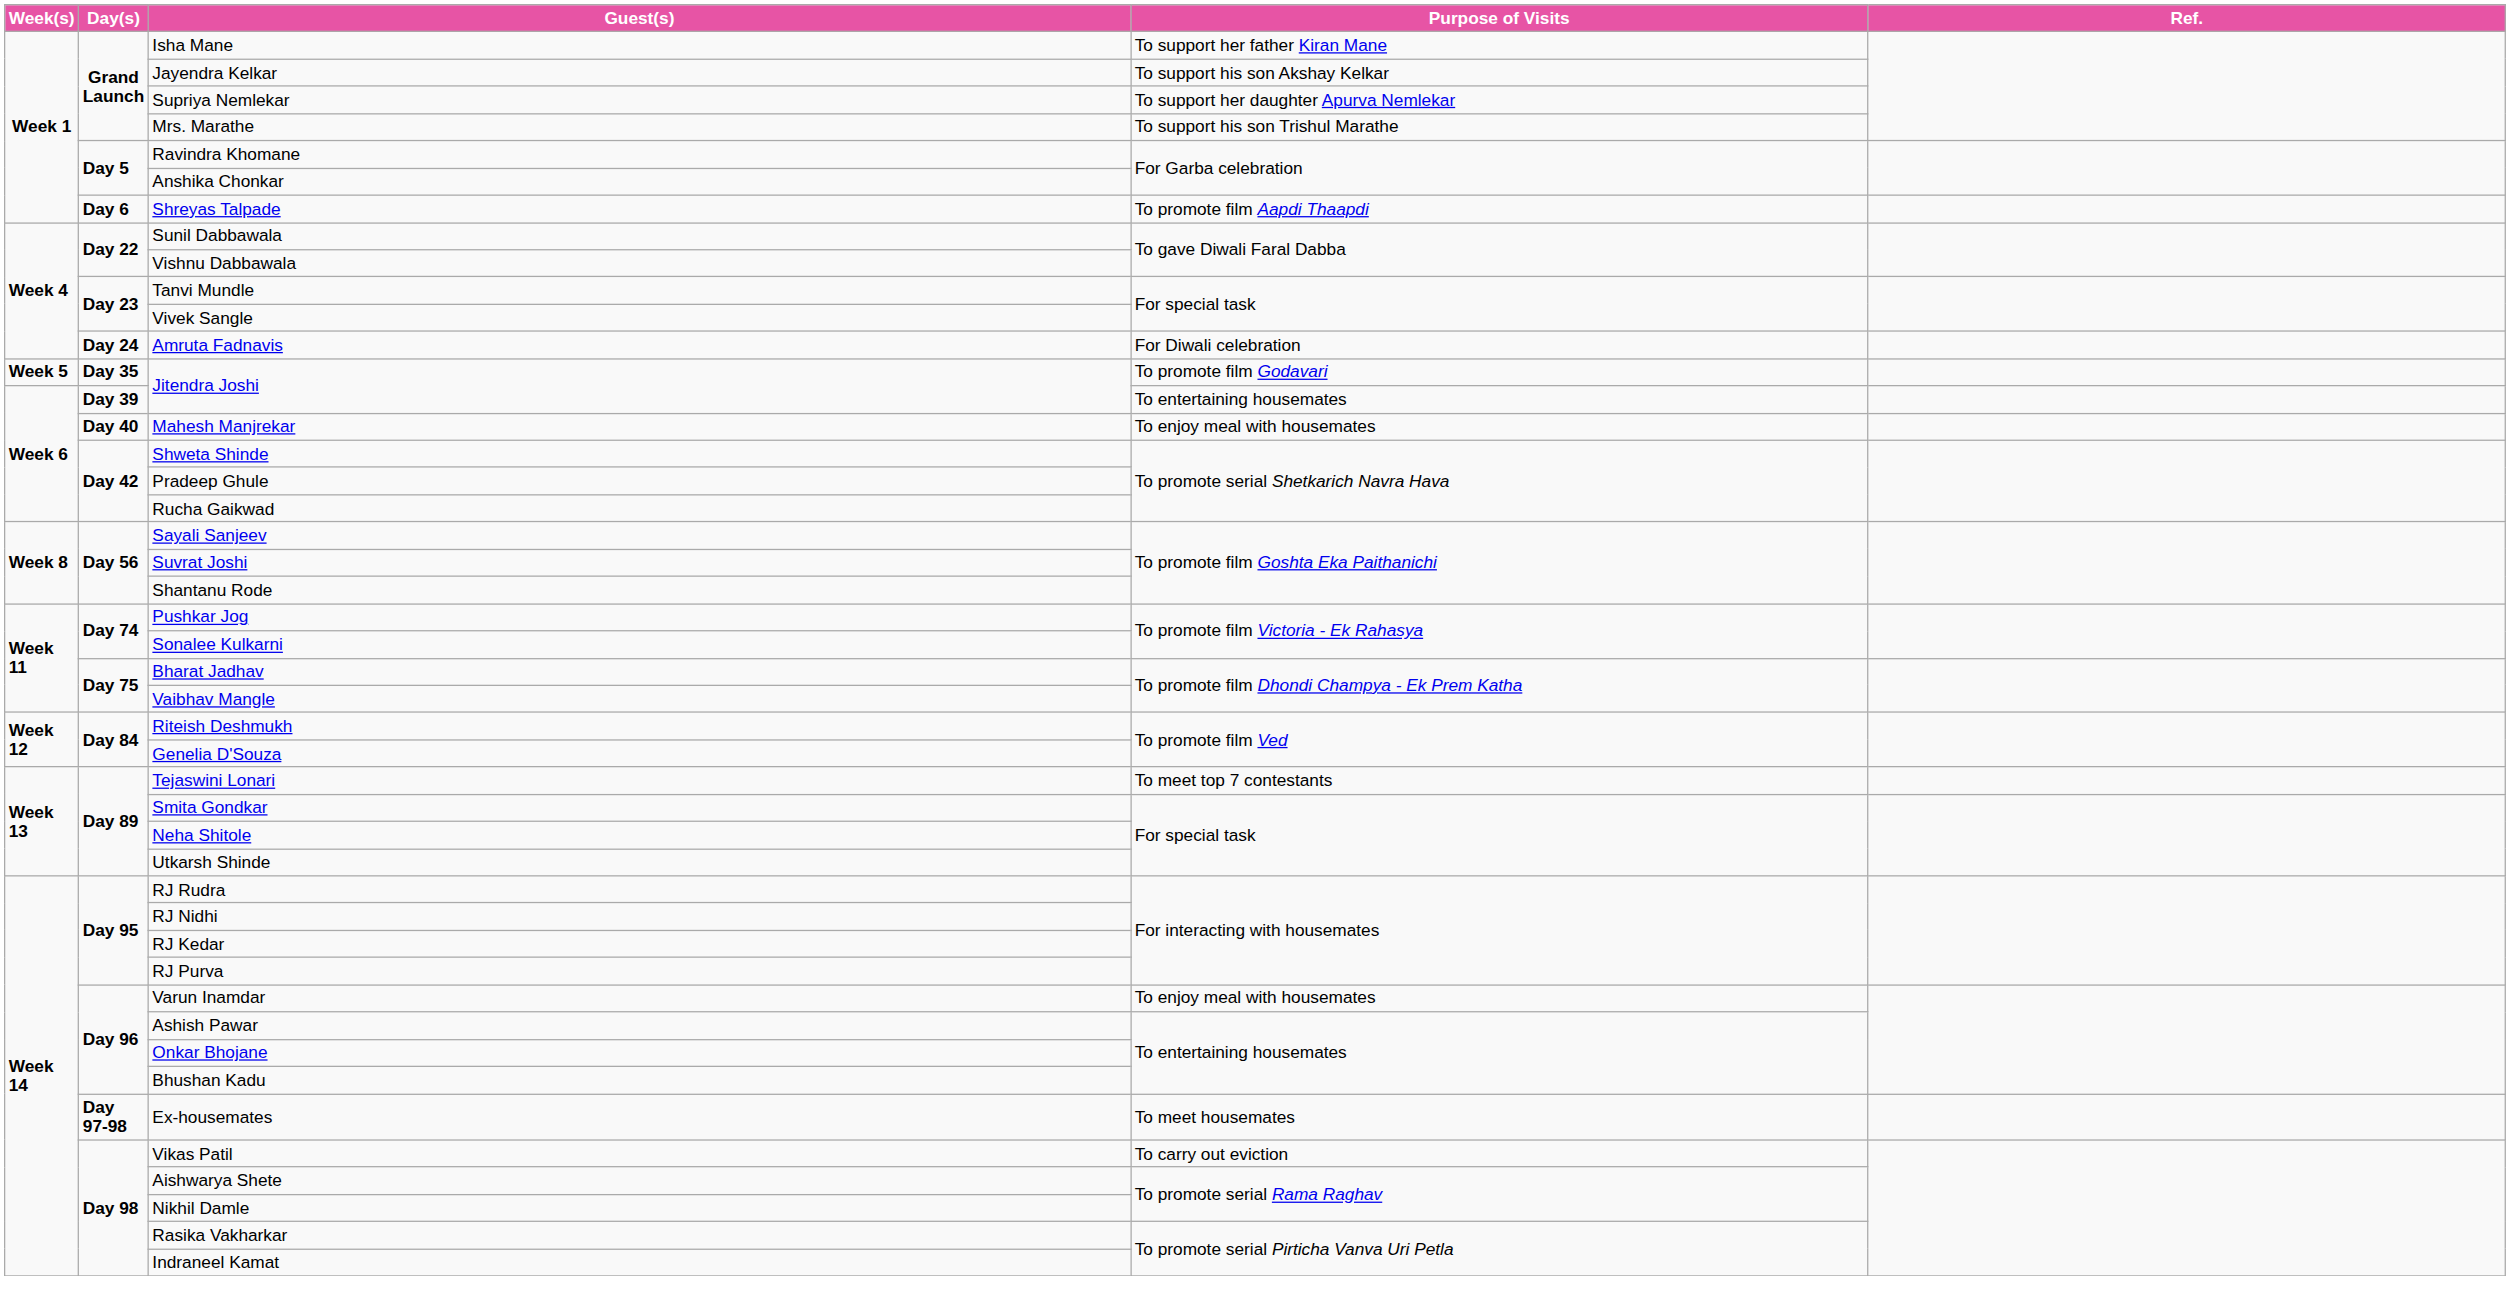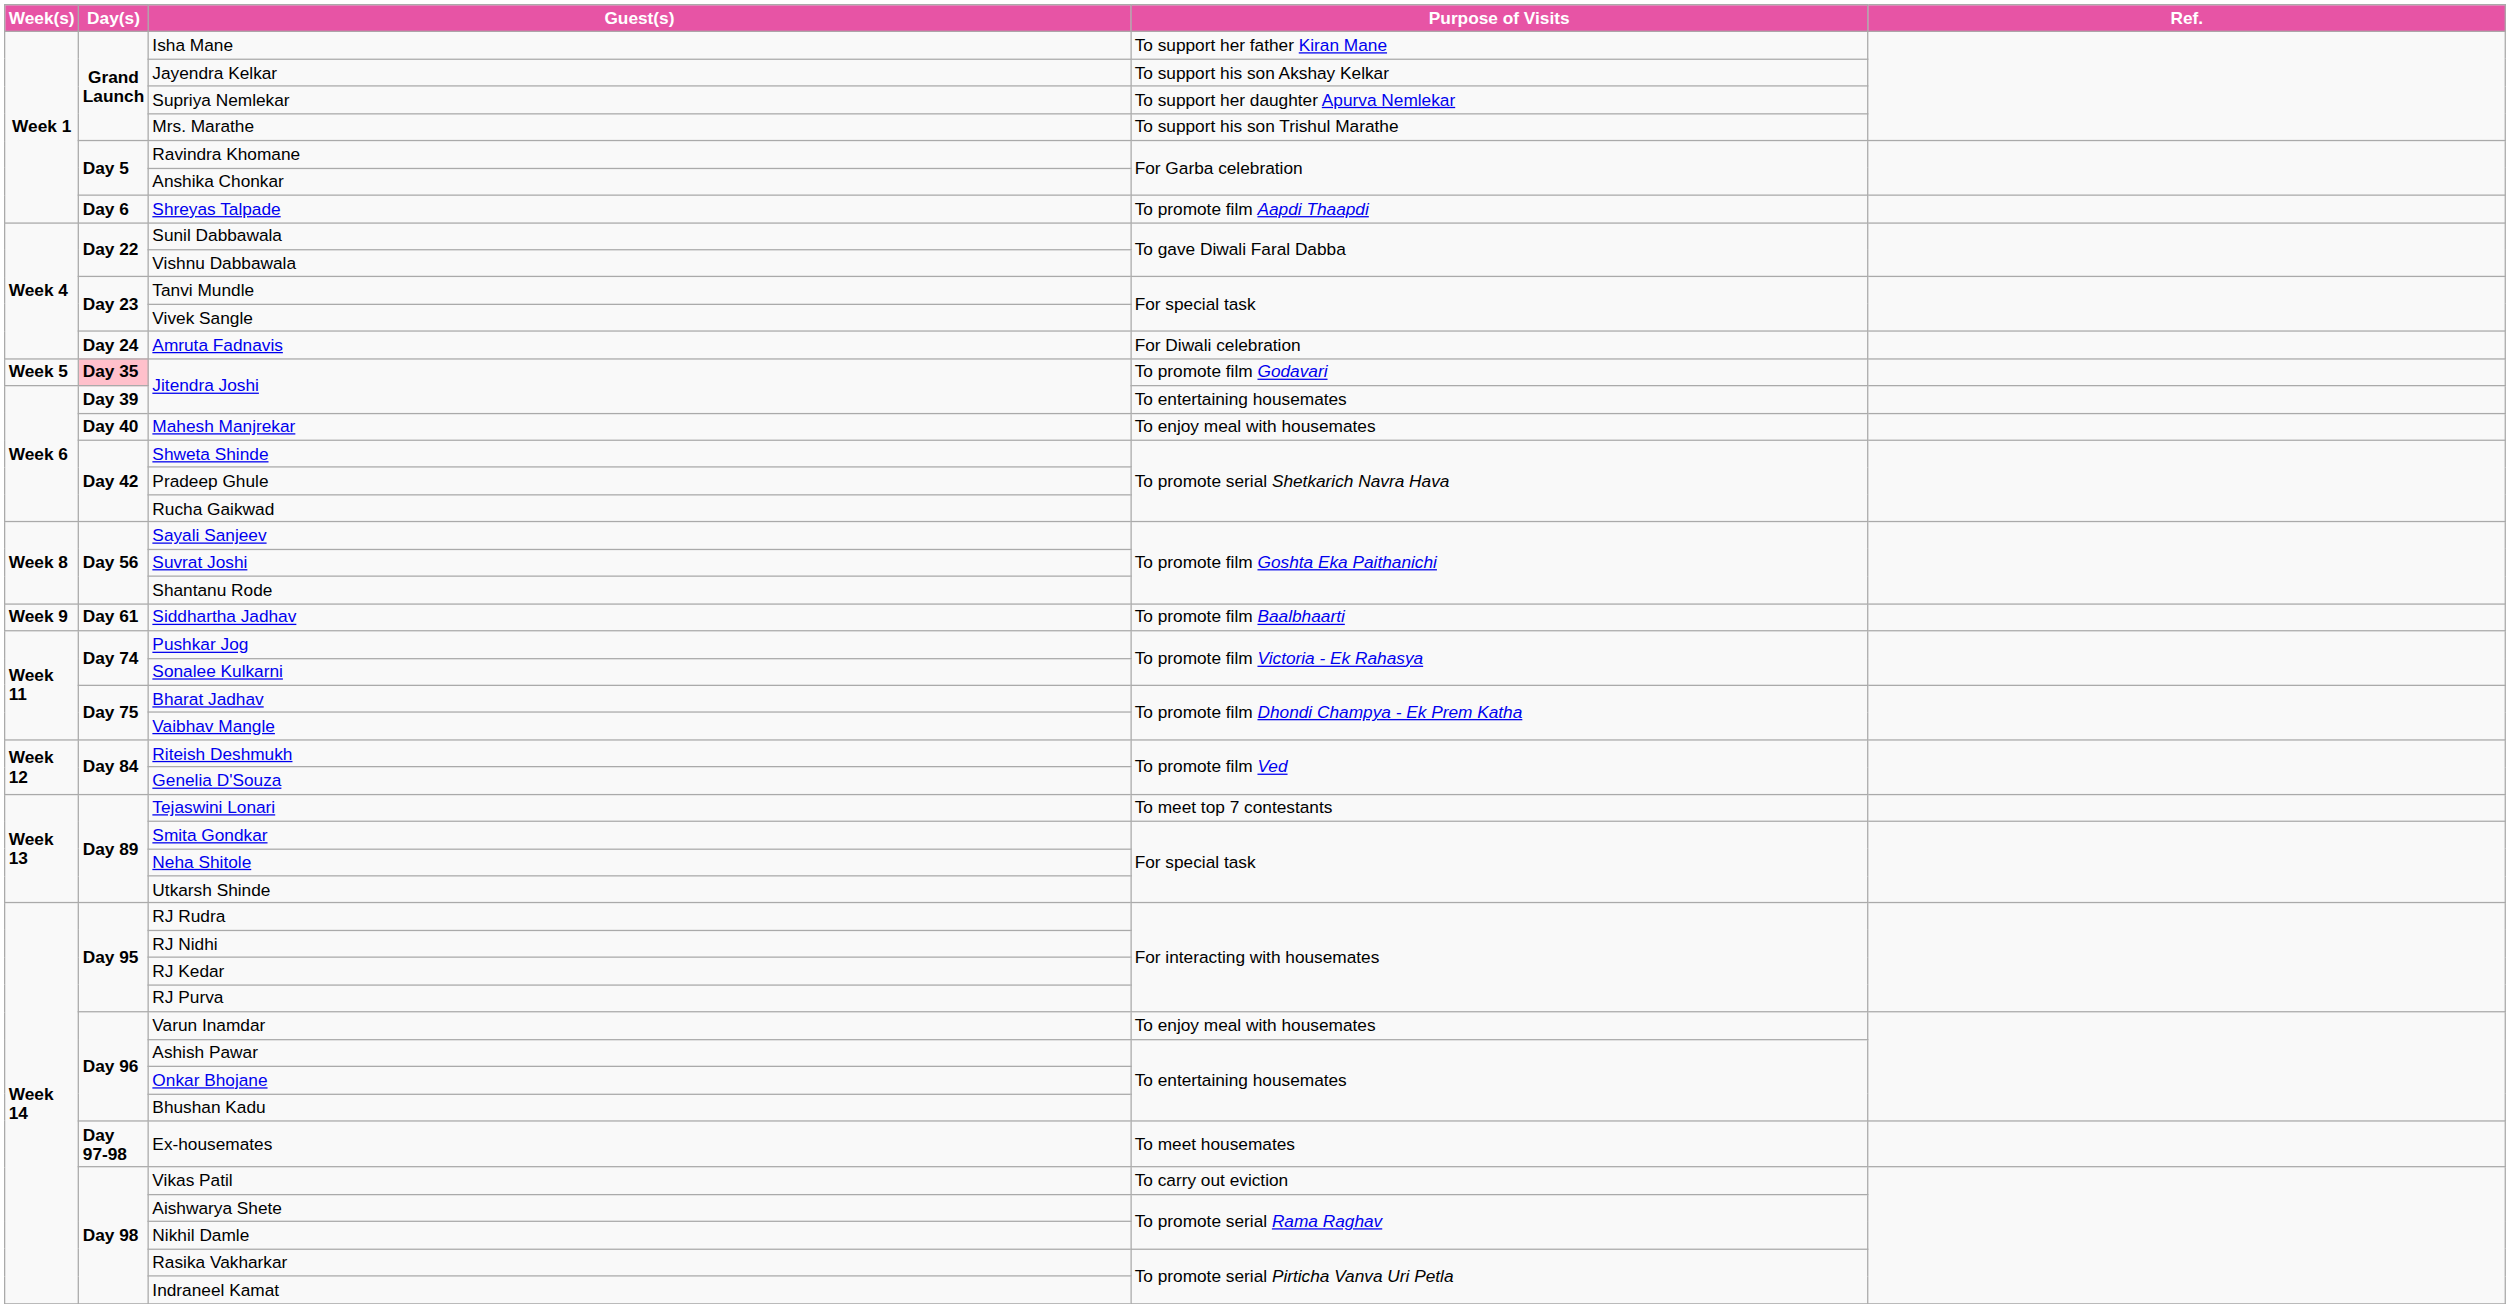 <table class="wikitable" style="font-size:85%;">
 <tr>
 <th width="2%" style="background:#e754a5; color:white; ">Week(s)</th>
 <th width="2%" style="background:#e754a5; color:white; ">Day(s)</th>
 <th width="40%" style="background:#e754a5; color:white; ">Guest(s)</th>
 <th width="30%" style="background:#e754a5; color:white; ">Purpose of Visits</th>
 <th width="30%" style="background:#e754a5; color:white; ">Ref.</th>
 </tr>
 <tr>
 <td rowspan="7" align="center"><strong>Week 1</strong></td>
 <td rowspan="4" align="center"><strong>Grand Launch</strong></td>
 <td>Isha Mane</td>
 <td>To support her father <a href='#'>Kiran Mane</a></td>
 <td rowspan="4"></td>
 </tr>
 <tr>
 <td>Jayendra Kelkar</td>
 <td>To support his son Akshay Kelkar</td>
 </tr>
 <tr>
 <td>Supriya Nemlekar</td>
 <td>To support her daughter <a href='#'>Apurva Nemlekar</a></td>
 </tr>
 <tr>
 <td>Mrs. Marathe</td>
 <td>To support his son Trishul Marathe</td>
 </tr>
 <tr>
 <td rowspan="2"><strong>Day 5</strong></td>
 <td>Ravindra Khomane</td>
 <td rowspan="2">For Garba celebration</td>
 <td rowspan="2"></td>
 </tr>
 <tr>
 <td>Anshika Chonkar</td>
 </tr>
 <tr>
 <td><strong>Day 6</strong></td>
 <td><a href='#'>Shreyas Talpade</a></td>
 <td>To promote film <em><a href='#'>Aapdi Thaapdi</a></em></td>
 <td></td>
 </tr>
 <tr>
 <td rowspan="5"><strong>Week 4</strong></td>
 <td rowspan="2"><strong>Day 22</strong></td>
 <td>Sunil Dabbawala</td>
 <td rowspan="2">To gave Diwali Faral Dabba</td>
 <td rowspan="2"></td>
 </tr>
 <tr>
 <td>Vishnu Dabbawala</td>
 </tr>
 <tr>
 <td rowspan="2"><strong>Day 23</strong></td>
 <td>Tanvi Mundle</td>
 <td rowspan="2">For special task</td>
 <td rowspan="2"></td>
 </tr>
 <tr>
 <td>Vivek Sangle</td>
 </tr>
 <tr>
 <td><strong>Day 24</strong></td>
 <td><a href='#'>Amruta Fadnavis</a></td>
 <td>For Diwali celebration</td>
 <td></td>
 </tr>
 <tr>
 <td><strong>Week 5</strong></td>
-<td><strong>Day 35</strong></td>
+<td style="background: pink;"><strong>Day 35</strong></td>
 <td rowspan="2"><a href='#'>Jitendra Joshi</a></td>
 <td>To promote film <em><a href='#'>Godavari</a></em></td>
 <td></td>
 </tr>
 <tr>
 <td rowspan="5"><strong>Week 6</strong></td>
 <td><strong>Day 39</strong></td>
 <td>To entertaining housemates</td>
 <td></td>
 </tr>
 <tr>
 <td><strong>Day 40</strong></td>
 <td><a href='#'>Mahesh Manjrekar</a></td>
 <td>To enjoy meal with housemates</td>
 <td></td>
 </tr>
 <tr>
 <td rowspan="3"><strong>Day 42</strong></td>
 <td><a href='#'>Shweta Shinde</a></td>
 <td rowspan="3">To promote serial <em>Shetkarich Navra Hava</em></td>
 <td rowspan="3"></td>
 </tr>
 <tr>
 <td>Pradeep Ghule</td>
 </tr>
 <tr>
 <td>Rucha Gaikwad</td>
 </tr>
 <tr>
 <td rowspan="3"><strong>Week 8</strong></td>
 <td rowspan="3"><strong>Day 56</strong></td>
 <td><a href='#'>Sayali Sanjeev</a></td>
 <td rowspan="3">To promote film <em><a href='#'>Goshta Eka Paithanichi</a></em></td>
 <td rowspan="3"></td>
 </tr>
 <tr>
 <td><a href='#'>Suvrat Joshi</a></td>
 </tr>
 <tr>
 <td>Shantanu Rode</td>
+</tr>
+<tr>
+<td><strong>Week 9</strong></td>
+<td><strong>Day 61</strong></td>
+<td><a href='#'>Siddhartha Jadhav</a></td>
+<td>To promote film <em><a href='#'>Baalbhaarti</a></em></td>
+<td></td>
 </tr>
 <tr>
 <td rowspan="4"><strong>Week 11</strong></td>
 <td rowspan="2"><strong>Day 74</strong></td>
 <td><a href='#'>Pushkar Jog</a></td>
 <td rowspan="2">To promote film <em><a href='#'>Victoria - Ek Rahasya</a></em></td>
 <td rowspan="2"></td>
 </tr>
 <tr>
 <td><a href='#'>Sonalee Kulkarni</a></td>
 </tr>
 <tr>
 <td rowspan="2"><strong>Day 75</strong></td>
 <td><a href='#'>Bharat Jadhav</a></td>
 <td rowspan="2">To promote film <em><a href='#'>Dhondi Champya - Ek Prem Katha</a></em></td>
 <td rowspan="2"></td>
 </tr>
 <tr>
 <td><a href='#'>Vaibhav Mangle</a></td>
 </tr>
 <tr>
 <td rowspan="2"><strong>Week 12</strong></td>
 <td rowspan="2"><strong>Day 84</strong></td>
 <td><a href='#'>Riteish Deshmukh</a></td>
 <td rowspan="2">To promote film <em><a href='#'>Ved</a></em></td>
 <td rowspan="2"></td>
 </tr>
 <tr>
 <td><a href='#'>Genelia D'Souza</a></td>
 </tr>
 <tr>
 <td rowspan="4"><strong>Week 13</strong></td>
 <td rowspan="4"><strong>Day 89</strong></td>
 <td><a href='#'>Tejaswini Lonari</a></td>
 <td>To meet top 7 contestants</td>
 <td></td>
 </tr>
 <tr>
 <td><a href='#'>Smita Gondkar</a></td>
 <td rowspan="3">For special task</td>
 <td rowspan="3"></td>
 </tr>
 <tr>
 <td><a href='#'>Neha Shitole</a></td>
 </tr>
 <tr>
 <td>Utkarsh Shinde</td>
 </tr>
 <tr>
 <td rowspan="14"><strong>Week 14</strong></td>
 <td rowspan="4"><strong>Day 95</strong></td>
 <td>RJ Rudra</td>
 <td rowspan="4">For interacting with housemates</td>
 <td rowspan="4"></td>
 </tr>
 <tr>
 <td>RJ Nidhi</td>
 </tr>
 <tr>
 <td>RJ Kedar</td>
 </tr>
 <tr>
 <td>RJ Purva</td>
 </tr>
 <tr>
 <td rowspan="4"><strong>Day 96</strong></td>
 <td>Varun Inamdar</td>
 <td>To enjoy meal with housemates</td>
 <td rowspan="4"></td>
 </tr>
 <tr>
 <td>Ashish Pawar</td>
 <td rowspan="3">To entertaining housemates</td>
 </tr>
 <tr>
 <td><a href='#'>Onkar Bhojane</a></td>
 </tr>
 <tr>
 <td>Bhushan Kadu</td>
 </tr>
 <tr>
 <td><strong>Day 97-98</strong></td>
 <td>Ex-housemates</td>
 <td>To meet housemates</td>
 <td></td>
 </tr>
 <tr>
 <td rowspan="5"><strong>Day 98</strong></td>
 <td>Vikas Patil</td>
 <td>To carry out eviction</td>
 <td rowspan="5"></td>
 </tr>
 <tr>
 <td>Aishwarya Shete</td>
 <td rowspan="2">To promote serial <em><a href='#'>Rama Raghav</a></em></td>
 </tr>
 <tr>
 <td>Nikhil Damle</td>
 </tr>
 <tr>
 <td>Rasika Vakharkar</td>
 <td rowspan="2">To promote serial <em>Pirticha Vanva Uri Petla</em></td>
 </tr>
 <tr>
 <td>Indraneel Kamat</td>
 </tr>
 </table>
